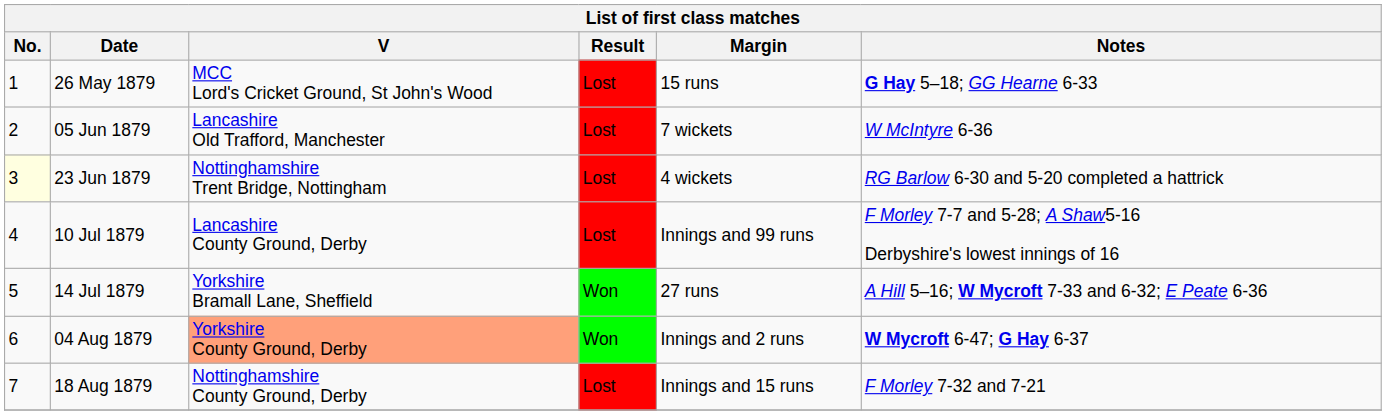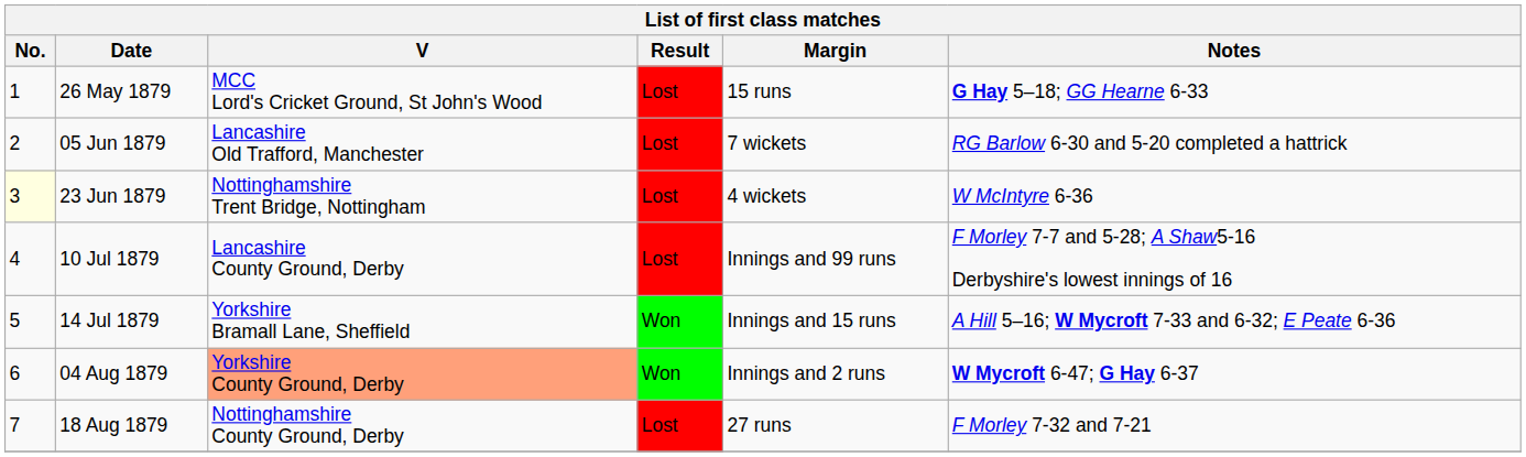 <table class="wikitable" width="100%">
 <tr>
 <th bgcolor="#efefef" colspan=6>List of  first class matches</th>
 </tr>
 <tr bgcolor="#efefef">
 <th>No.</th>
 <th>Date</th>
 <th>V</th>
 <th>Result</th>
 <th>Margin</th>
 <th>Notes</th>
 </tr>
 <tr>
 <td>1</td>
 <td>26 May 1879 </td>
 <td><a href='#'>MCC</a>   <br>  Lord's Cricket Ground, St John's Wood</td>
 <td bgcolor="#FF0000">Lost</td>
 <td>15 runs</td>
 <td><strong><a href='#'>G Hay</a></strong> 5–18; <em><a href='#'>GG Hearne</a></em>   6-33</td>
 </tr>
 <tr>
 <td>2</td>
 <td>05 Jun 1879  </td>
 <td><a href='#'>Lancashire</a> <br>  Old Trafford, Manchester</td>
 <td bgcolor="#FF0000">Lost</td>
 <td>7 wickets</td>
-<td><em><a href='#'>W McIntyre</a></em>  6-36</td>
+<td><em><a href='#'>RG Barlow</a></em> 6-30 and 5-20 completed a hattrick</td>
 </tr>
 <tr>
 <td style="background: lightyellow;">3</td>
 <td>23 Jun 1879  </td>
 <td><a href='#'>Nottinghamshire</a> <br>   Trent Bridge, Nottingham</td>
 <td bgcolor="#FF0000">Lost</td>
 <td>4 wickets</td>
-<td><em><a href='#'>RG Barlow</a></em> 6-30 and 5-20 completed a hattrick</td>
+<td><em><a href='#'>W McIntyre</a></em>  6-36</td>
 </tr>
 <tr>
 <td>4</td>
 <td>10 Jul 1879  </td>
 <td><a href='#'>Lancashire</a> <br>  County Ground, Derby</td>
 <td bgcolor="#FF0000">Lost</td>
 <td>Innings and 99 runs</td>
 <td><em><a href='#'>F Morley</a></em>  7-7 and 5-28; <em><a href='#'>A Shaw</a></em>5-16<br><br>Derbyshire's lowest innings of 16</td>
 </tr>
 <tr>
 <td>5</td>
 <td>14 Jul 1879  </td>
 <td><a href='#'>Yorkshire</a> <br>  Bramall Lane, Sheffield</td>
 <td bgcolor="#00FF00">Won</td>
-<td>27 runs</td>
+<td>Innings and 15 runs</td>
 <td><em><a href='#'>A Hill</a></em> 5–16; <strong><a href='#'>W Mycroft</a></strong>   7-33 and 6-32; <em><a href='#'>E Peate</a></em> 6-36</td>
 </tr>
 <tr>
 <td>6</td>
 <td>04 Aug 1879  </td>
 <td style="background: lightsalmon;"><a href='#'>Yorkshire</a><br>  County Ground, Derby</td>
 <td bgcolor="#00FF00">Won</td>
 <td>Innings and 2 runs</td>
 <td><strong><a href='#'>W Mycroft</a></strong>   6-47; <strong><a href='#'>G Hay</a></strong> 6-37</td>
 </tr>
 <tr>
 <td>7</td>
 <td>18 Aug 1879  </td>
 <td><a href='#'>Nottinghamshire</a> <br>  County Ground, Derby</td>
 <td bgcolor="#FF0000">Lost</td>
-<td>Innings and 15 runs</td>
+<td>27 runs</td>
 <td><em><a href='#'>F Morley</a></em> 7-32 and 7-21</td>
 </tr>
 <tr>
 </tr>
 </table>
